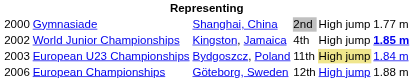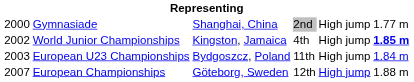 <table>
 <tr>
 <th colspan="6">Representing </th>
 </tr>
 <tr>
 <td>2000</td>
 <td><a href='#'>Gymnasiade</a></td>
 <td><a href='#'>Shanghai, China</a></td>
 <td bgcolor=silver>2nd</td>
 <td>High jump</td>
 <td>1.77 m </td>
 </tr>
 <tr>
 <td>2002</td>
 <td><a href='#'>World Junior Championships</a></td>
 <td><a href='#'>Kingston</a>, <a href='#'>Jamaica</a></td>
 <td>4th</td>
 <td>High jump</td>
 <td><strong><a href='#'>1.85 m</a></strong></td>
 </tr>
 <tr>
 <td>2003</td>
 <td><a href='#'>European U23 Championships</a></td>
 <td><a href='#'>Bydgoszcz</a>, <a href='#'>Poland</a></td>
 <td>11th</td>
-<td style="background: khaki;">High jump</td>
+<td>High jump</td>
 <td><a href='#'>1.84 m</a></td>
 </tr>
 <tr>
-<td>2006</td>
+<td>2007</td>
 <td><a href='#'>European Championships</a></td>
 <td><a href='#'>Göteborg, Sweden</a></td>
 <td>12th</td>
 <td><a href='#'>High jump</a></td>
 <td>1.88 m</td>
 </tr>
 </table>
